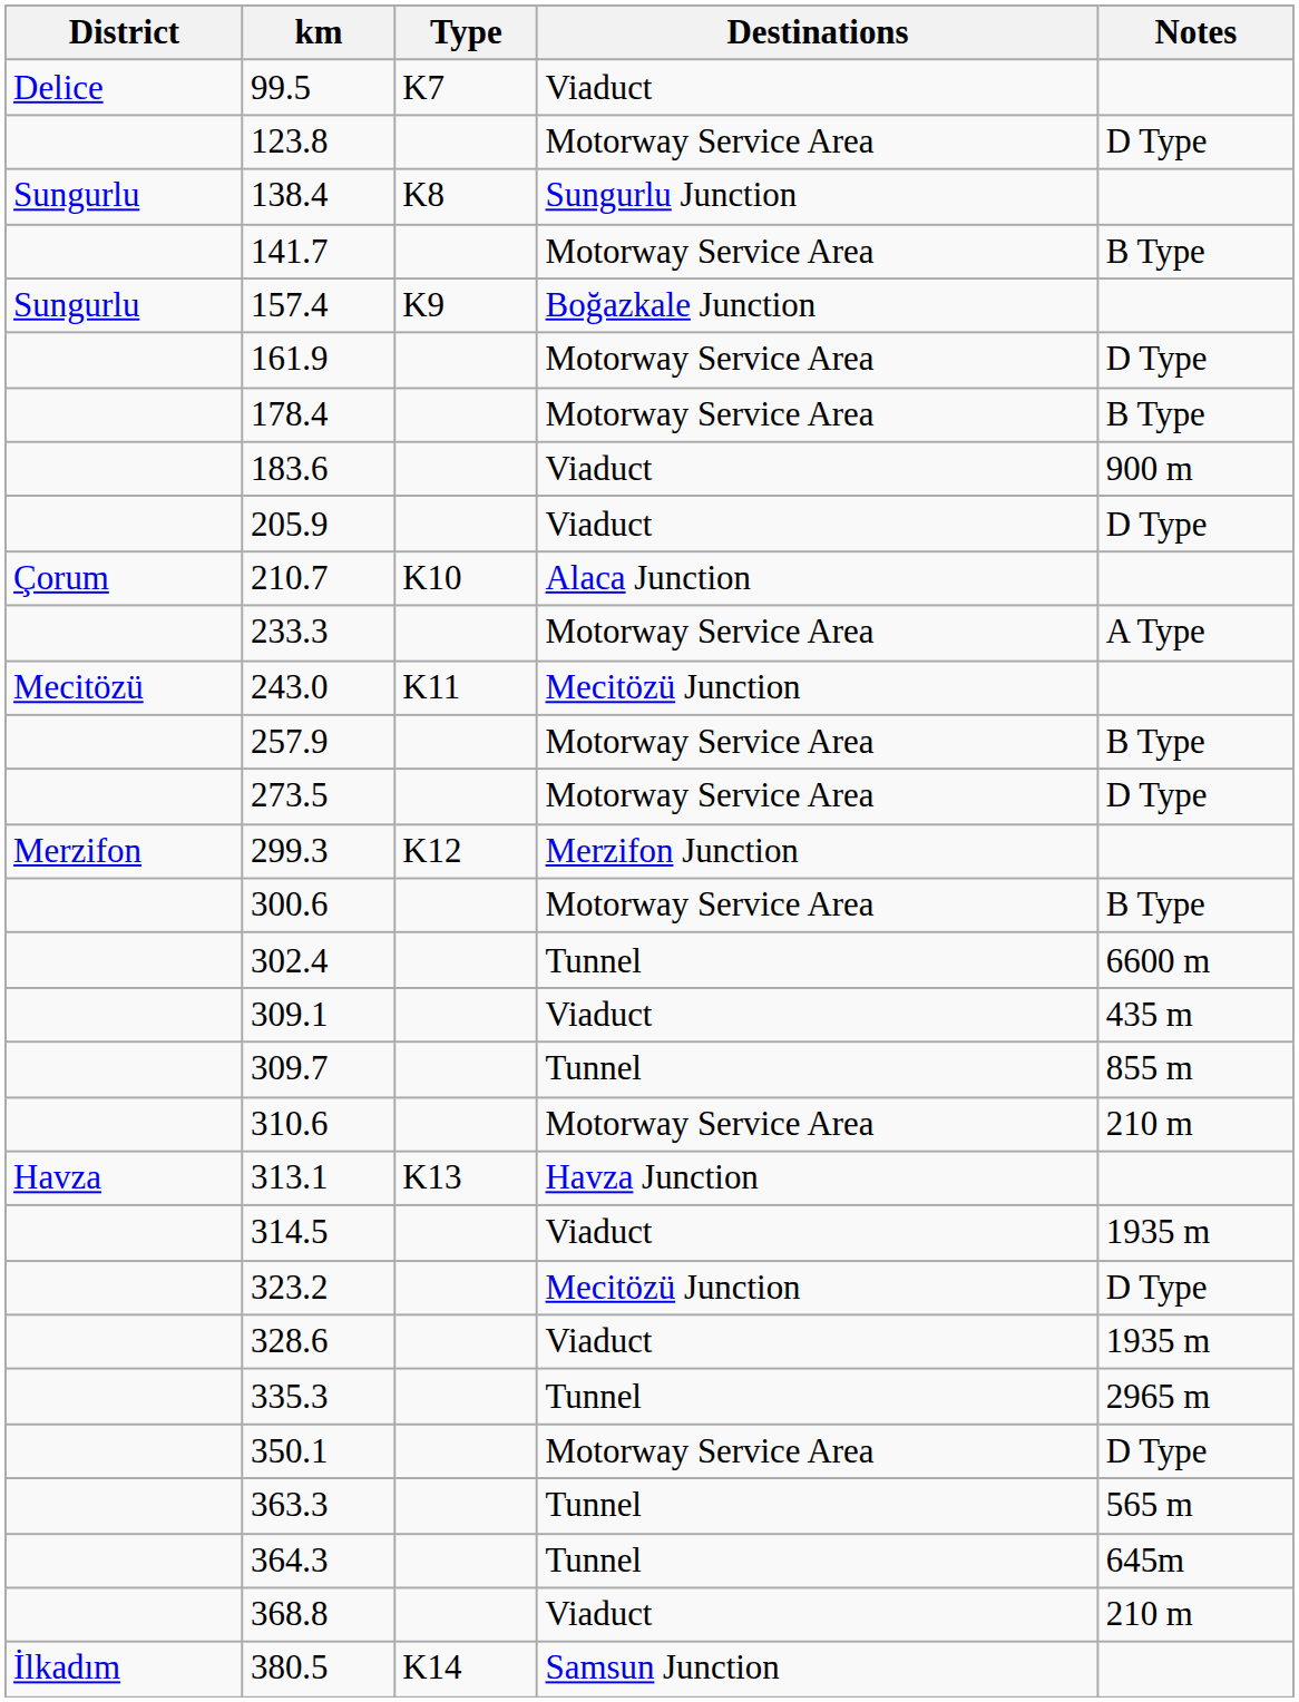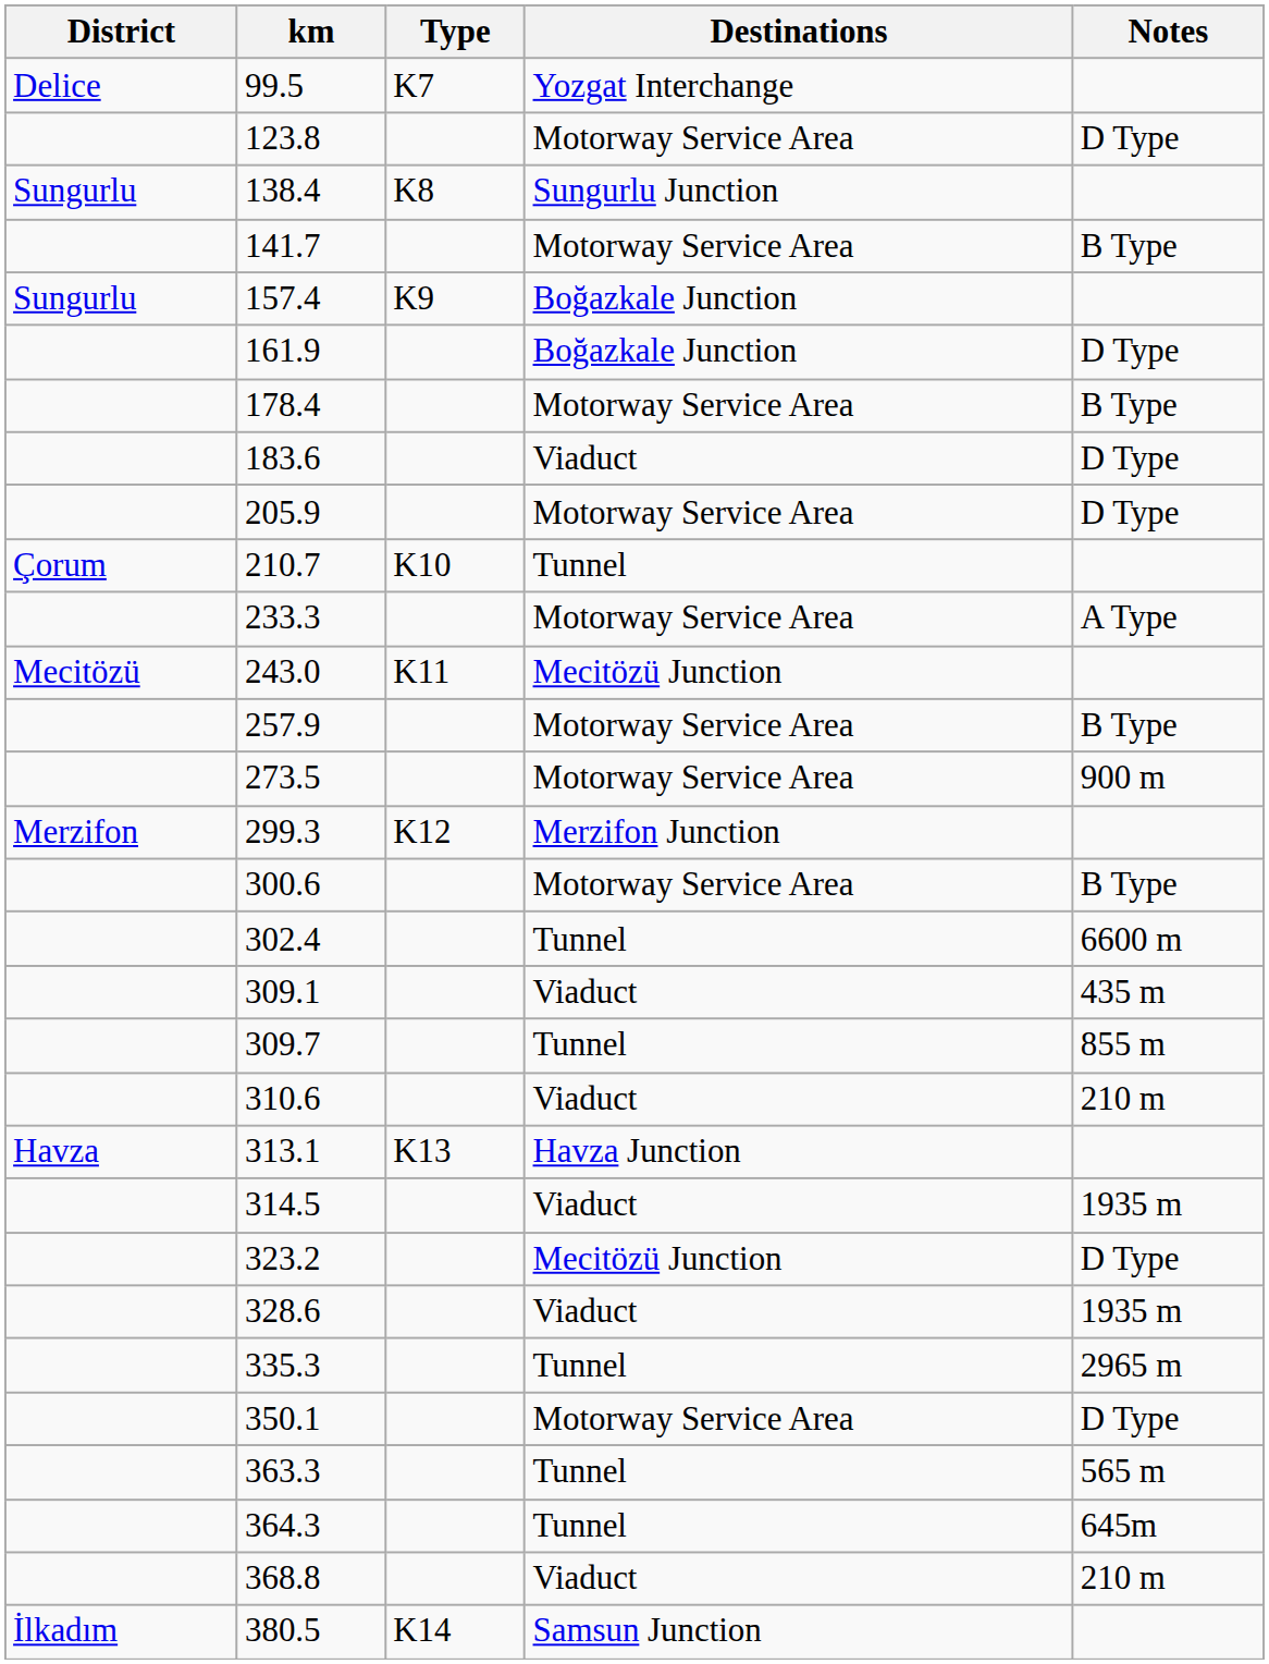 <table class="wikitable"  width="600px">
 <tr>
 <th>District</th>
 <th>km</th>
 <th>Type</th>
 <th>Destinations</th>
 <th>Notes</th>
 </tr>
 <tr>
 <td><a href='#'>Delice</a></td>
 <td>99.5</td>
 <td> K7</td>
-<td>Viaduct</td>
+<td><a href='#'>Yozgat</a> Interchange</td>
 <td></td>
 </tr>
 <tr>
 <td></td>
 <td>123.8</td>
 <td></td>
 <td>Motorway Service Area</td>
 <td>D Type</td>
 </tr>
 <tr>
 <td><a href='#'>Sungurlu</a></td>
 <td>138.4</td>
 <td> K8</td>
 <td><a href='#'>Sungurlu</a> Junction</td>
 <td></td>
 </tr>
 <tr>
 <td></td>
 <td>141.7</td>
 <td></td>
 <td>Motorway Service Area</td>
 <td>B Type</td>
 </tr>
 <tr>
 <td><a href='#'>Sungurlu</a></td>
 <td>157.4</td>
 <td> K9</td>
 <td><a href='#'>Boğazkale</a> Junction</td>
 <td></td>
 </tr>
 <tr>
 <td></td>
 <td>161.9</td>
 <td></td>
-<td>Motorway Service Area</td>
+<td><a href='#'>Boğazkale</a> Junction</td>
 <td>D Type</td>
 </tr>
 <tr>
 <td></td>
 <td>178.4</td>
 <td></td>
 <td>Motorway Service Area</td>
 <td>B Type</td>
 </tr>
 <tr>
 <td></td>
 <td>183.6</td>
 <td></td>
 <td>Viaduct</td>
-<td>900 m</td>
+<td>D Type</td>
 </tr>
 <tr>
 <td></td>
 <td>205.9</td>
 <td></td>
-<td>Viaduct</td>
+<td>Motorway Service Area</td>
 <td>D Type</td>
 </tr>
 <tr>
 <td><a href='#'>Çorum</a></td>
 <td>210.7</td>
 <td> K10</td>
-<td><a href='#'>Alaca</a> Junction</td>
+<td>Tunnel</td>
 <td></td>
 </tr>
 <tr>
 <td></td>
 <td>233.3</td>
 <td></td>
 <td>Motorway Service Area</td>
 <td>A Type</td>
 </tr>
 <tr>
 <td><a href='#'>Mecitözü</a></td>
 <td>243.0</td>
 <td> K11</td>
 <td><a href='#'>Mecitözü</a> Junction</td>
 <td></td>
 </tr>
 <tr>
 <td></td>
 <td>257.9</td>
 <td></td>
 <td>Motorway Service Area</td>
 <td>B Type</td>
 </tr>
 <tr>
 <td></td>
 <td>273.5</td>
 <td></td>
 <td>Motorway Service Area</td>
-<td>D Type</td>
+<td>900 m</td>
 </tr>
 <tr>
 <td><a href='#'>Merzifon</a></td>
 <td>299.3</td>
 <td> K12</td>
 <td><a href='#'>Merzifon</a> Junction</td>
 <td></td>
 </tr>
 <tr>
 <td></td>
 <td>300.6</td>
 <td></td>
 <td>Motorway Service Area</td>
 <td>B Type</td>
 </tr>
 <tr>
 <td></td>
 <td>302.4</td>
 <td></td>
 <td>Tunnel</td>
 <td>6600 m</td>
 </tr>
 <tr>
 <td></td>
 <td>309.1</td>
 <td></td>
 <td>Viaduct</td>
 <td>435 m</td>
 </tr>
 <tr>
 <td></td>
 <td>309.7</td>
 <td></td>
 <td>Tunnel</td>
 <td>855 m</td>
 </tr>
 <tr>
 <td></td>
 <td>310.6</td>
 <td></td>
-<td>Motorway Service Area</td>
+<td>Viaduct</td>
 <td>210 m</td>
 </tr>
 <tr>
 <td><a href='#'>Havza</a></td>
 <td>313.1</td>
 <td> K13</td>
 <td><a href='#'>Havza</a> Junction</td>
 <td></td>
 </tr>
 <tr>
 <td></td>
 <td>314.5</td>
 <td></td>
 <td>Viaduct</td>
 <td>1935 m</td>
 </tr>
 <tr>
 <td></td>
 <td>323.2</td>
 <td></td>
 <td><a href='#'>Mecitözü</a> Junction</td>
 <td>D Type</td>
 </tr>
 <tr>
 <td></td>
 <td>328.6</td>
 <td></td>
 <td>Viaduct</td>
 <td>1935 m</td>
 </tr>
 <tr>
 <td></td>
 <td>335.3</td>
 <td></td>
 <td>Tunnel</td>
 <td>2965 m</td>
 </tr>
 <tr>
 <td></td>
 <td>350.1</td>
 <td></td>
 <td>Motorway Service Area</td>
 <td>D Type</td>
 </tr>
 <tr>
 <td></td>
 <td>363.3</td>
 <td></td>
 <td>Tunnel</td>
 <td>565 m</td>
 </tr>
 <tr>
 <td></td>
 <td>364.3</td>
 <td></td>
 <td>Tunnel</td>
 <td>645m</td>
 </tr>
 <tr>
 <td></td>
 <td>368.8</td>
 <td></td>
 <td>Viaduct</td>
 <td>210 m</td>
 </tr>
 <tr>
 <td><a href='#'>İlkadım</a></td>
 <td>380.5</td>
 <td>  K14</td>
 <td><a href='#'>Samsun</a> Junction</td>
 <td></td>
 </tr>
 <tr>
 </tr>
 </table>
